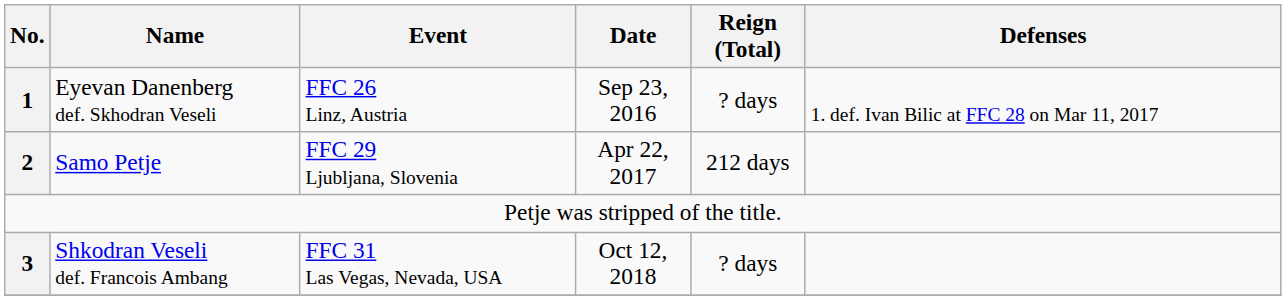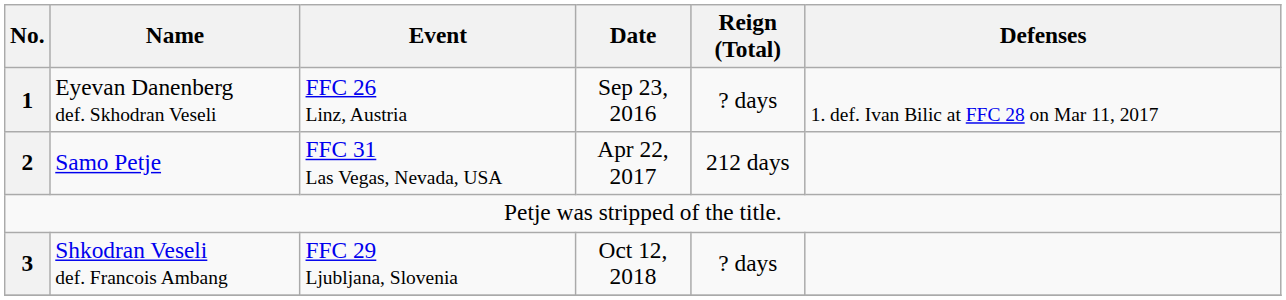 <table class="wikitable" style="width:99%;">
 <tr>
 <th style="width:2%;">No.</th>
 <th>Name</th>
 <th>Event</th>
 <th style="width:9%;">Date</th>
 <th style="width:9%;">Reign<br>(Total)</th>
 <th>Defenses</th>
 </tr>
 <tr>
 <th>1</th>
 <td> Eyevan Danenberg<br><small>def. Skhodran Veseli </small></td>
 <td><a href='#'>FFC 26</a><br><small>Linz, Austria</small></td>
 <td style="text-align:center;">Sep 23, 2016</td>
 <td style="text-align:center;">? days</td>
 <td><br><small>1. def. Ivan Bilic at <a href='#'>FFC 28</a> on Mar 11, 2017</small><br></td>
 </tr>
 <tr>
 <th>2</th>
 <td> <a href='#'>Samo Petje</a></td>
-<td><a href='#'>FFC 29</a><br><small>Ljubljana, Slovenia</small></td>
+<td><a href='#'>FFC 31</a><br><small>Las Vegas, Nevada, USA</small></td>
 <td style="text-align:center;">Apr 22, 2017</td>
 <td style="text-align:center;">212 days</td>
 <td></td>
 </tr>
 <tr>
 <td align="center" colspan="6">Petje was stripped of the title.</td>
 </tr>
 <tr>
 <th>3</th>
 <td> <a href='#'>Shkodran Veseli</a> <br><small>def. Francois Ambang </small></td>
-<td><a href='#'>FFC 31</a><br><small>Las Vegas, Nevada, USA</small></td>
+<td><a href='#'>FFC 29</a><br><small>Ljubljana, Slovenia</small></td>
 <td style="text-align:center;">Oct 12, 2018</td>
 <td style="text-align:center;">? days</td>
 <td></td>
 </tr>
 <tr>
 </tr>
 </table>
